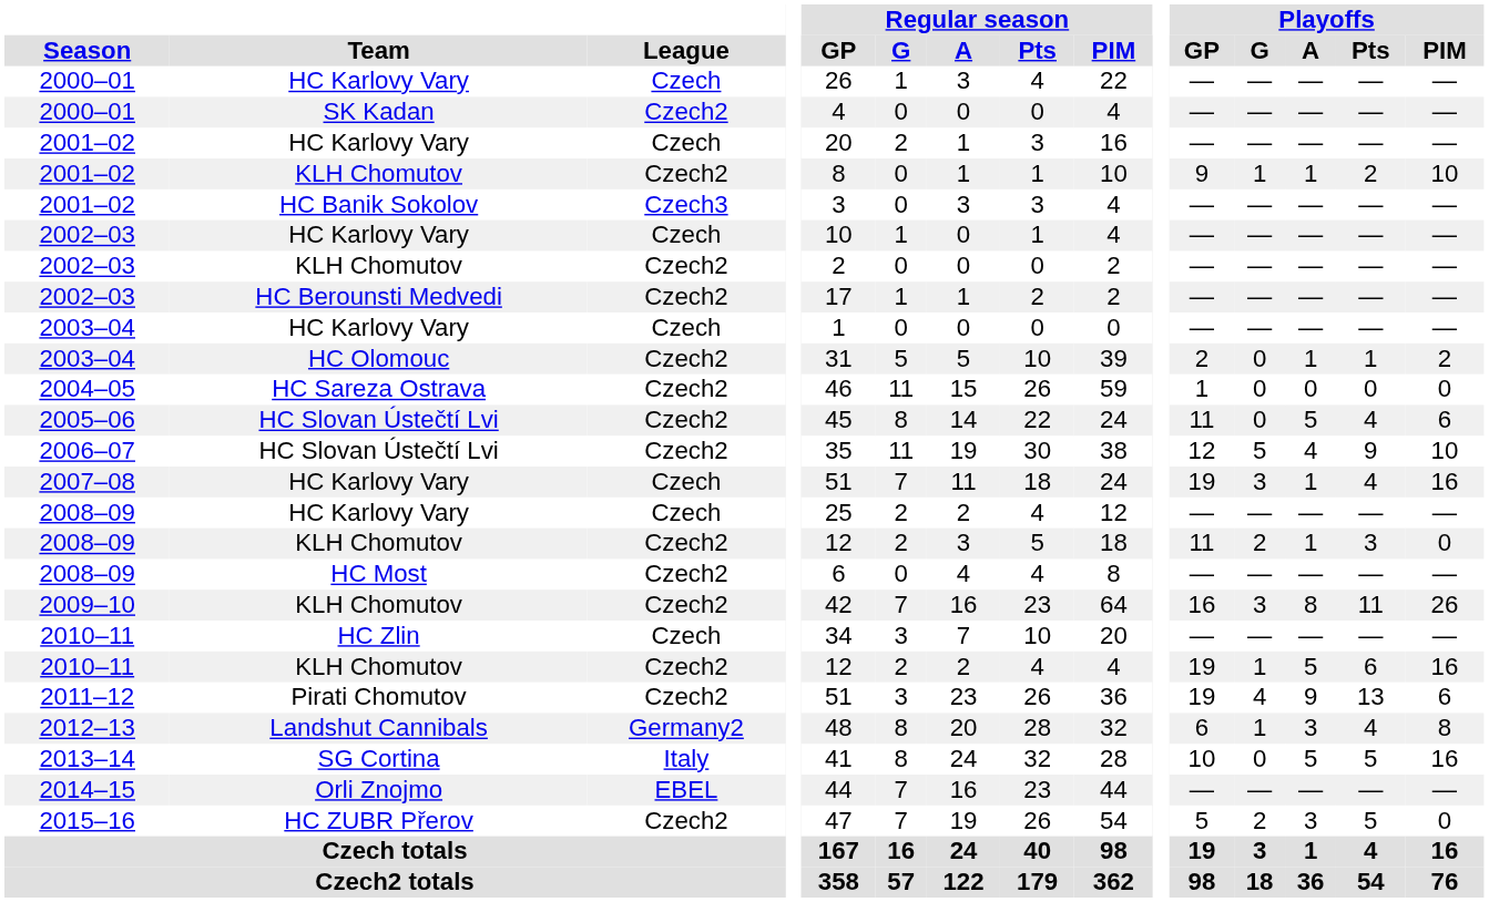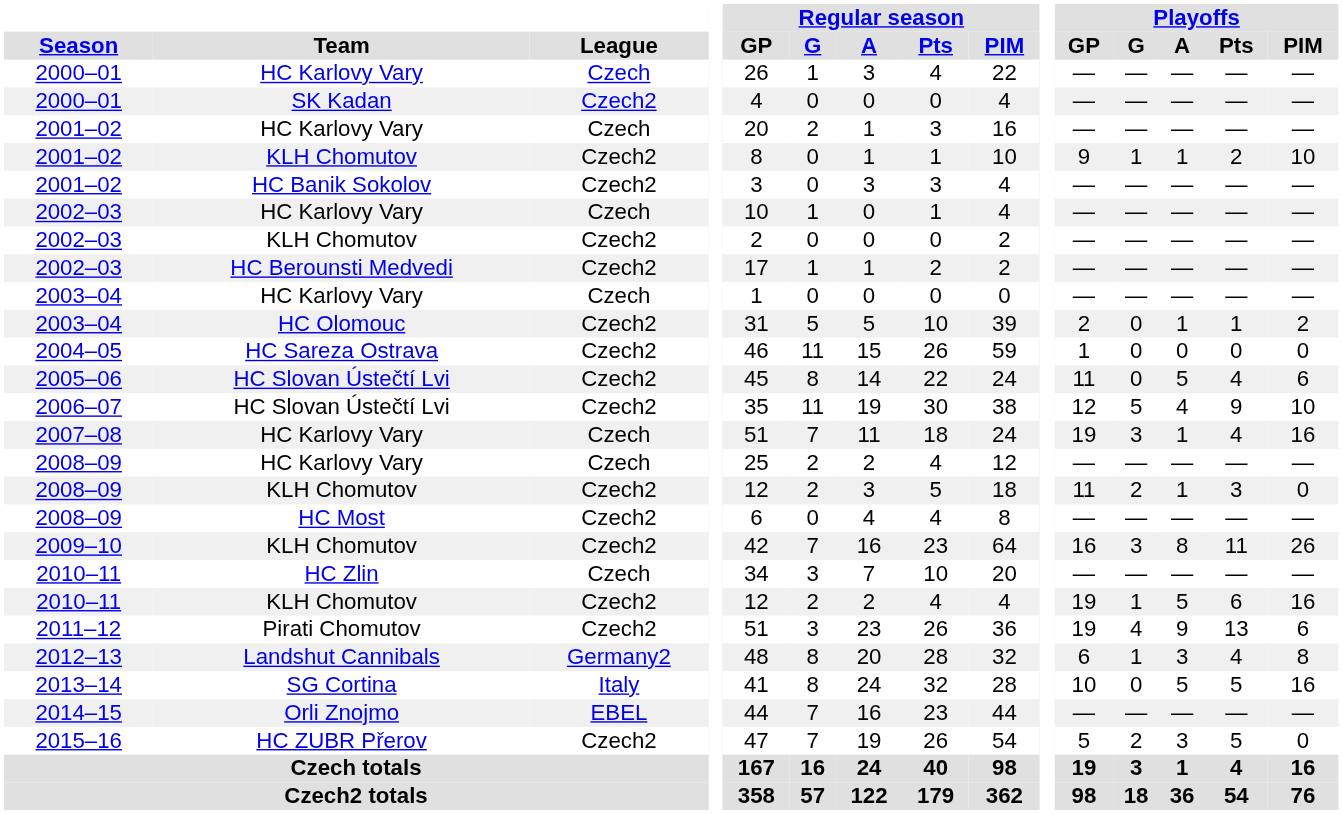 <table border="0" cellpadding="1" cellspacing="0" style="text-align:center; width:60em">
 <tr bgcolor="#e0e0e0">
 <th colspan="3" bgcolor="#ffffff"> </th>
 <th rowspan="99" bgcolor="#ffffff"> </th>
 <th colspan="5"><a href='#'>Regular season</a></th>
 <th rowspan="99" bgcolor="#ffffff"> </th>
 <th colspan="5"><a href='#'>Playoffs</a></th>
 </tr>
 <tr bgcolor="#e0e0e0">
 <th><a href='#'>Season</a></th>
 <th>Team</th>
 <th>League</th>
 <th>GP</th>
 <th><a href='#'>G</a></th>
 <th><a href='#'>A</a></th>
 <th><a href='#'>Pts</a></th>
 <th><a href='#'>PIM</a></th>
 <th>GP</th>
 <th>G</th>
 <th>A</th>
 <th>Pts</th>
 <th>PIM</th>
 </tr>
 <tr>
 <td><a href='#'>2000–01</a></td>
 <td><a href='#'>HC Karlovy Vary</a></td>
 <td><a href='#'>Czech</a></td>
 <td>26</td>
 <td>1</td>
 <td>3</td>
 <td>4</td>
 <td>22</td>
 <td>—</td>
 <td>—</td>
 <td>—</td>
 <td>—</td>
 <td>—</td>
 </tr>
 <tr bgcolor="#f0f0f0">
 <td><a href='#'>2000–01</a></td>
 <td><a href='#'>SK Kadan</a></td>
 <td><a href='#'>Czech2</a></td>
 <td>4</td>
 <td>0</td>
 <td>0</td>
 <td>0</td>
 <td>4</td>
 <td>—</td>
 <td>—</td>
 <td>—</td>
 <td>—</td>
 <td>—</td>
 </tr>
 <tr>
 <td><a href='#'>2001–02</a></td>
 <td>HC Karlovy Vary</td>
 <td>Czech</td>
 <td>20</td>
 <td>2</td>
 <td>1</td>
 <td>3</td>
 <td>16</td>
 <td>—</td>
 <td>—</td>
 <td>—</td>
 <td>—</td>
 <td>—</td>
 </tr>
 <tr bgcolor="#f0f0f0">
 <td><a href='#'>2001–02</a></td>
 <td><a href='#'>KLH Chomutov</a></td>
 <td>Czech2</td>
 <td>8</td>
 <td>0</td>
 <td>1</td>
 <td>1</td>
 <td>10</td>
 <td>9</td>
 <td>1</td>
 <td>1</td>
 <td>2</td>
 <td>10</td>
 </tr>
 <tr>
 <td><a href='#'>2001–02</a></td>
 <td><a href='#'>HC Banik Sokolov</a></td>
-<td><a href='#'>Czech3</a></td>
+<td>Czech2</td>
 <td>3</td>
 <td>0</td>
 <td>3</td>
 <td>3</td>
 <td>4</td>
 <td>—</td>
 <td>—</td>
 <td>—</td>
 <td>—</td>
 <td>—</td>
 </tr>
 <tr bgcolor="#f0f0f0">
 <td><a href='#'>2002–03</a></td>
 <td>HC Karlovy Vary</td>
 <td>Czech</td>
 <td>10</td>
 <td>1</td>
 <td>0</td>
 <td>1</td>
 <td>4</td>
 <td>—</td>
 <td>—</td>
 <td>—</td>
 <td>—</td>
 <td>—</td>
 </tr>
 <tr>
 <td><a href='#'>2002–03</a></td>
 <td>KLH Chomutov</td>
 <td>Czech2</td>
 <td>2</td>
 <td>0</td>
 <td>0</td>
 <td>0</td>
 <td>2</td>
 <td>—</td>
 <td>—</td>
 <td>—</td>
 <td>—</td>
 <td>—</td>
 </tr>
 <tr bgcolor="#f0f0f0">
 <td><a href='#'>2002–03</a></td>
 <td><a href='#'>HC Berounsti Medvedi</a></td>
 <td>Czech2</td>
 <td>17</td>
 <td>1</td>
 <td>1</td>
 <td>2</td>
 <td>2</td>
 <td>—</td>
 <td>—</td>
 <td>—</td>
 <td>—</td>
 <td>—</td>
 </tr>
 <tr>
 <td><a href='#'>2003–04</a></td>
 <td>HC Karlovy Vary</td>
 <td>Czech</td>
 <td>1</td>
 <td>0</td>
 <td>0</td>
 <td>0</td>
 <td>0</td>
 <td>—</td>
 <td>—</td>
 <td>—</td>
 <td>—</td>
 <td>—</td>
 </tr>
 <tr bgcolor="#f0f0f0">
 <td><a href='#'>2003–04</a></td>
 <td><a href='#'>HC Olomouc</a></td>
 <td>Czech2</td>
 <td>31</td>
 <td>5</td>
 <td>5</td>
 <td>10</td>
 <td>39</td>
 <td>2</td>
 <td>0</td>
 <td>1</td>
 <td>1</td>
 <td>2</td>
 </tr>
 <tr>
 <td><a href='#'>2004–05</a></td>
 <td><a href='#'>HC Sareza Ostrava</a></td>
 <td>Czech2</td>
 <td>46</td>
 <td>11</td>
 <td>15</td>
 <td>26</td>
 <td>59</td>
 <td>1</td>
 <td>0</td>
 <td>0</td>
 <td>0</td>
 <td>0</td>
 </tr>
 <tr bgcolor="#f0f0f0">
 <td><a href='#'>2005–06</a></td>
 <td><a href='#'>HC Slovan Ústečtí Lvi</a></td>
 <td>Czech2</td>
 <td>45</td>
 <td>8</td>
 <td>14</td>
 <td>22</td>
 <td>24</td>
 <td>11</td>
 <td>0</td>
 <td>5</td>
 <td>4</td>
 <td>6</td>
 </tr>
 <tr>
 <td><a href='#'>2006–07</a></td>
 <td>HC Slovan Ústečtí Lvi</td>
 <td>Czech2</td>
 <td>35</td>
 <td>11</td>
 <td>19</td>
 <td>30</td>
 <td>38</td>
 <td>12</td>
 <td>5</td>
 <td>4</td>
 <td>9</td>
 <td>10</td>
 </tr>
 <tr bgcolor="#f0f0f0">
 <td><a href='#'>2007–08</a></td>
 <td>HC Karlovy Vary</td>
 <td>Czech</td>
 <td>51</td>
 <td>7</td>
 <td>11</td>
 <td>18</td>
 <td>24</td>
 <td>19</td>
 <td>3</td>
 <td>1</td>
 <td>4</td>
 <td>16</td>
 </tr>
 <tr>
 <td><a href='#'>2008–09</a></td>
 <td>HC Karlovy Vary</td>
 <td>Czech</td>
 <td>25</td>
 <td>2</td>
 <td>2</td>
 <td>4</td>
 <td>12</td>
 <td>—</td>
 <td>—</td>
 <td>—</td>
 <td>—</td>
 <td>—</td>
 </tr>
 <tr bgcolor="#f0f0f0">
 <td><a href='#'>2008–09</a></td>
 <td>KLH Chomutov</td>
 <td>Czech2</td>
 <td>12</td>
 <td>2</td>
 <td>3</td>
 <td>5</td>
 <td>18</td>
 <td>11</td>
 <td>2</td>
 <td>1</td>
 <td>3</td>
 <td>0</td>
 </tr>
 <tr>
 <td><a href='#'>2008–09</a></td>
 <td><a href='#'>HC Most</a></td>
 <td>Czech2</td>
 <td>6</td>
 <td>0</td>
 <td>4</td>
 <td>4</td>
 <td>8</td>
 <td>—</td>
 <td>—</td>
 <td>—</td>
 <td>—</td>
 <td>—</td>
 </tr>
 <tr bgcolor="#f0f0f0">
 <td><a href='#'>2009–10</a></td>
 <td>KLH Chomutov</td>
 <td>Czech2</td>
 <td>42</td>
 <td>7</td>
 <td>16</td>
 <td>23</td>
 <td>64</td>
 <td>16</td>
 <td>3</td>
 <td>8</td>
 <td>11</td>
 <td>26</td>
 </tr>
 <tr>
 <td><a href='#'>2010–11</a></td>
 <td><a href='#'>HC Zlin</a></td>
 <td>Czech</td>
 <td>34</td>
 <td>3</td>
 <td>7</td>
 <td>10</td>
 <td>20</td>
 <td>—</td>
 <td>—</td>
 <td>—</td>
 <td>—</td>
 <td>—</td>
 </tr>
 <tr bgcolor="#f0f0f0">
 <td><a href='#'>2010–11</a></td>
 <td>KLH Chomutov</td>
 <td>Czech2</td>
 <td>12</td>
 <td>2</td>
 <td>2</td>
 <td>4</td>
 <td>4</td>
 <td>19</td>
 <td>1</td>
 <td>5</td>
 <td>6</td>
 <td>16</td>
 </tr>
 <tr>
 <td><a href='#'>2011–12</a></td>
 <td>Pirati Chomutov</td>
 <td>Czech2</td>
 <td>51</td>
 <td>3</td>
 <td>23</td>
 <td>26</td>
 <td>36</td>
 <td>19</td>
 <td>4</td>
 <td>9</td>
 <td>13</td>
 <td>6</td>
 </tr>
 <tr bgcolor="#f0f0f0">
 <td><a href='#'>2012–13</a></td>
 <td><a href='#'>Landshut Cannibals</a></td>
 <td><a href='#'>Germany2</a></td>
 <td>48</td>
 <td>8</td>
 <td>20</td>
 <td>28</td>
 <td>32</td>
 <td>6</td>
 <td>1</td>
 <td>3</td>
 <td>4</td>
 <td>8</td>
 </tr>
 <tr>
 <td><a href='#'>2013–14</a></td>
 <td><a href='#'>SG Cortina</a></td>
 <td><a href='#'>Italy</a></td>
 <td>41</td>
 <td>8</td>
 <td>24</td>
 <td>32</td>
 <td>28</td>
 <td>10</td>
 <td>0</td>
 <td>5</td>
 <td>5</td>
 <td>16</td>
 </tr>
 <tr bgcolor="#f0f0f0">
 <td><a href='#'>2014–15</a></td>
 <td><a href='#'>Orli Znojmo</a></td>
 <td><a href='#'>EBEL</a></td>
 <td>44</td>
 <td>7</td>
 <td>16</td>
 <td>23</td>
 <td>44</td>
 <td>—</td>
 <td>—</td>
 <td>—</td>
 <td>—</td>
 <td>—</td>
 </tr>
 <tr>
 <td><a href='#'>2015–16</a></td>
 <td><a href='#'>HC ZUBR Přerov</a></td>
 <td>Czech2</td>
 <td>47</td>
 <td>7</td>
 <td>19</td>
 <td>26</td>
 <td>54</td>
 <td>5</td>
 <td>2</td>
 <td>3</td>
 <td>5</td>
 <td>0</td>
 </tr>
 <tr>
 </tr>
 <tr ALIGN="center" bgcolor="#e0e0e0">
 <th colspan="3">Czech totals</th>
 <th ALIGN="center">167</th>
 <th ALIGN="center">16</th>
 <th ALIGN="center">24</th>
 <th ALIGN="center">40</th>
 <th ALIGN="center">98</th>
 <th ALIGN="center">19</th>
 <th ALIGN="center">3</th>
 <th ALIGN="center">1</th>
 <th ALIGN="center">4</th>
 <th ALIGN="center">16</th>
 </tr>
 <tr>
 </tr>
 <tr ALIGN="center" bgcolor="#e0e0e0">
 <th colspan="3">Czech2 totals</th>
 <th ALIGN="center">358</th>
 <th ALIGN="center">57</th>
 <th ALIGN="center">122</th>
 <th ALIGN="center">179</th>
 <th ALIGN="center">362</th>
 <th ALIGN="center">98</th>
 <th ALIGN="center">18</th>
 <th ALIGN="center">36</th>
 <th ALIGN="center">54</th>
 <th ALIGN="center">76</th>
 </tr>
 </table>
